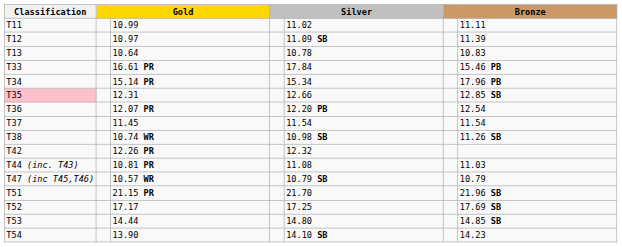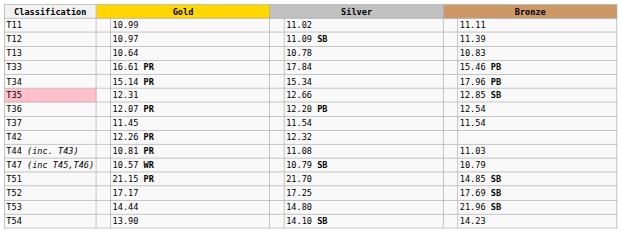 <table class=wikitable style="font-size:100%">
 <tr>
 <th rowspan="1" width="15%">Classification</th>
 <th colspan="2" style="background:gold;">Gold</th>
 <th colspan="2" style="background:silver;">Silver</th>
 <th colspan="2" style="background:#CC9966;">Bronze</th>
 </tr>
 <tr>
 <td>T11 <br></td>
 <td></td>
 <td>10.99</td>
 <td></td>
 <td>11.02</td>
 <td></td>
 <td>11.11</td>
 </tr>
 <tr>
 <td>T12 <br></td>
 <td></td>
 <td>10.97</td>
 <td></td>
 <td>11.09 <strong>SB</strong></td>
 <td></td>
 <td>11.39</td>
 </tr>
 <tr>
 <td>T13 <br></td>
 <td></td>
 <td>10.64</td>
 <td></td>
 <td>10.78</td>
 <td></td>
 <td>10.83</td>
 </tr>
 <tr>
 <td>T33 <br></td>
 <td></td>
 <td>16.61 <strong>PR</strong></td>
 <td></td>
 <td>17.84</td>
 <td></td>
 <td>15.46 <strong>PB</strong></td>
 </tr>
 <tr>
 <td>T34 <br></td>
 <td></td>
 <td>15.14 <strong>PR</strong></td>
 <td></td>
 <td>15.34</td>
 <td></td>
 <td>17.96 <strong>PB</strong></td>
 </tr>
 <tr>
 <td style="background: pink;">T35 <br></td>
 <td></td>
 <td>12.31</td>
 <td></td>
 <td>12.66</td>
 <td></td>
 <td>12.85 <strong>SB</strong></td>
 </tr>
 <tr>
 <td>T36 <br></td>
 <td></td>
 <td>12.07 <strong>PR</strong></td>
 <td></td>
 <td>12.20 <strong>PB</strong></td>
 <td></td>
 <td>12.54</td>
 </tr>
 <tr>
 <td>T37 <br></td>
 <td></td>
 <td>11.45</td>
 <td></td>
 <td>11.54</td>
 <td></td>
 <td>11.54</td>
 </tr>
 <tr>
-<td>T38 <br></td>
-<td></td>
-<td>10.74 <strong>WR</strong></td>
-<td></td>
-<td>10.98 <strong>SB</strong></td>
-<td></td>
-<td>11.26 <strong>SB</strong></td>
-</tr>
-<tr>
 <td>T42 <br></td>
 <td></td>
 <td>12.26 <strong>PR</strong></td>
 <td><br></td>
 <td>12.32</td>
 <td></td>
 <td></td>
 </tr>
 <tr>
 <td>T44 <em>(inc. T43)</em><br></td>
 <td></td>
 <td>10.81 <strong>PR</strong></td>
 <td></td>
 <td>11.08</td>
 <td></td>
 <td>11.03</td>
 </tr>
 <tr>
 <td>T47 <em>(inc T45,T46)</em><br></td>
 <td></td>
 <td>10.57 <strong>WR</strong></td>
 <td></td>
 <td>10.79 <strong>SB</strong></td>
 <td></td>
 <td>10.79</td>
 </tr>
 <tr>
 <td>T51 <br></td>
 <td></td>
 <td>21.15 <strong>PR</strong></td>
 <td></td>
 <td>21.70</td>
 <td></td>
-<td>21.96 <strong>SB</strong></td>
+<td>14.85 <strong>SB</strong></td>
 </tr>
 <tr>
 <td>T52 <br></td>
 <td></td>
 <td>17.17</td>
 <td></td>
 <td>17.25</td>
 <td></td>
 <td>17.69 <strong>SB</strong></td>
 </tr>
 <tr>
 <td>T53<br></td>
 <td></td>
 <td>14.44</td>
 <td></td>
 <td>14.80</td>
 <td></td>
-<td>14.85 <strong>SB</strong></td>
+<td>21.96 <strong>SB</strong></td>
 </tr>
 <tr>
 <td>T54 <br></td>
 <td></td>
 <td>13.90</td>
 <td></td>
 <td>14.10 <strong>SB</strong></td>
 <td></td>
 <td>14.23</td>
 </tr>
 </table>
